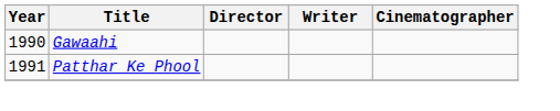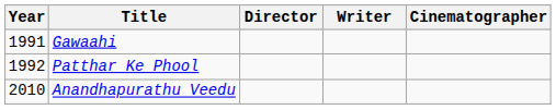 <table class="wikitable">
 <tr style="background:#ccc; text-align:center;">
 <th>Year</th>
 <th>Title</th>
 <th width=65>Director</th>
 <th width=65>Writer</th>
 <th width=65>Cinematographer</th>
 </tr>
 <tr>
-<td>1990</td>
+<td>1991</td>
 <td><em><a href='#'>Gawaahi</a></em></td>
 <td></td>
 <td></td>
 <td></td>
 </tr>
 <tr>
-<td>1991</td>
+<td>1992</td>
 <td><em><a href='#'>Patthar Ke Phool</a></em></td>
+<td></td>
+<td></td>
+<td></td>
+</tr>
+<tr>
+<td>2010</td>
+<td><em><a href='#'>Anandhapurathu Veedu</a></em></td>
 <td></td>
 <td></td>
 <td></td>
 </tr>
 <tr>
 </tr>
 </table>
